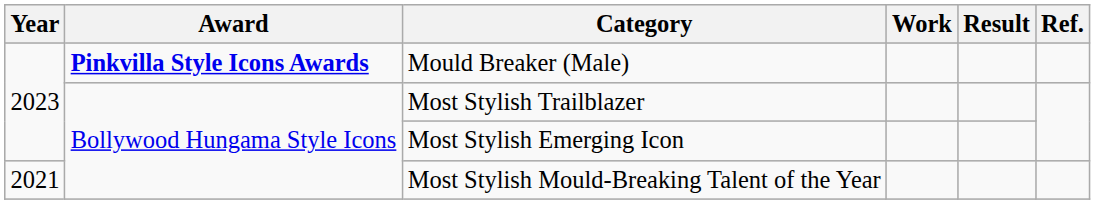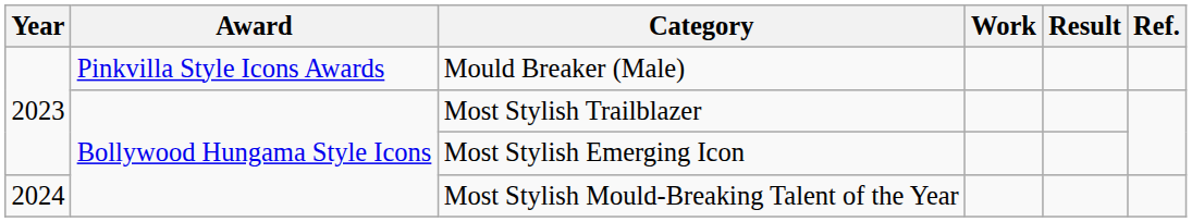 <table class="wikitable sortable">
 <tr>
 <th>Year</th>
 <th>Award</th>
 <th>Category</th>
 <th>Work</th>
 <th>Result</th>
 <th>Ref.</th>
 </tr>
 <tr>
 <td rowspan="3">2023</td>
-<td><strong><a href='#'>Pinkvilla Style Icons Awards</a></strong></td>
+<td><a href='#'>Pinkvilla Style Icons Awards</a></td>
 <td>Mould Breaker (Male)</td>
 <td></td>
 <td></td>
 <td></td>
 </tr>
 <tr>
 <td rowspan="3"><a href='#'>Bollywood Hungama Style Icons</a></td>
 <td>Most Stylish Trailblazer</td>
 <td></td>
 <td></td>
 <td rowspan="2"></td>
 </tr>
 <tr>
 <td>Most Stylish Emerging Icon</td>
 <td></td>
 <td></td>
 </tr>
 <tr>
-<td>2021</td>
+<td>2024</td>
 <td>Most Stylish Mould-Breaking Talent of the Year</td>
 <td></td>
 <td></td>
 <td></td>
 </tr>
 </table>
